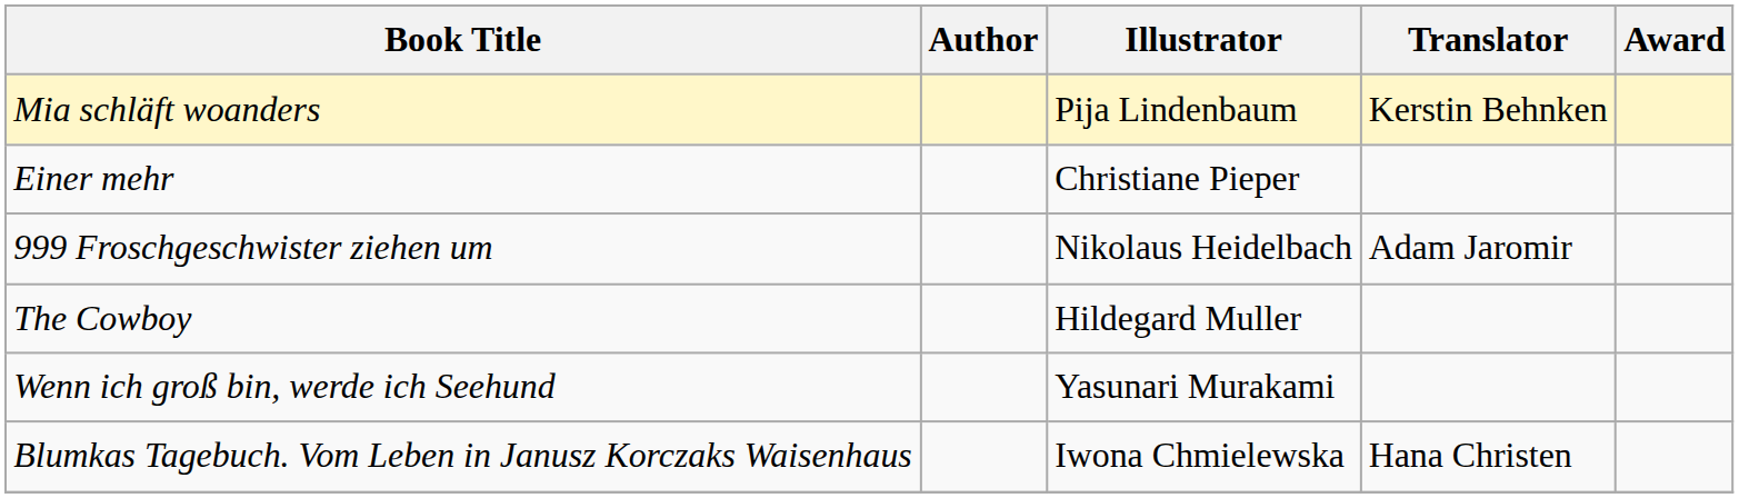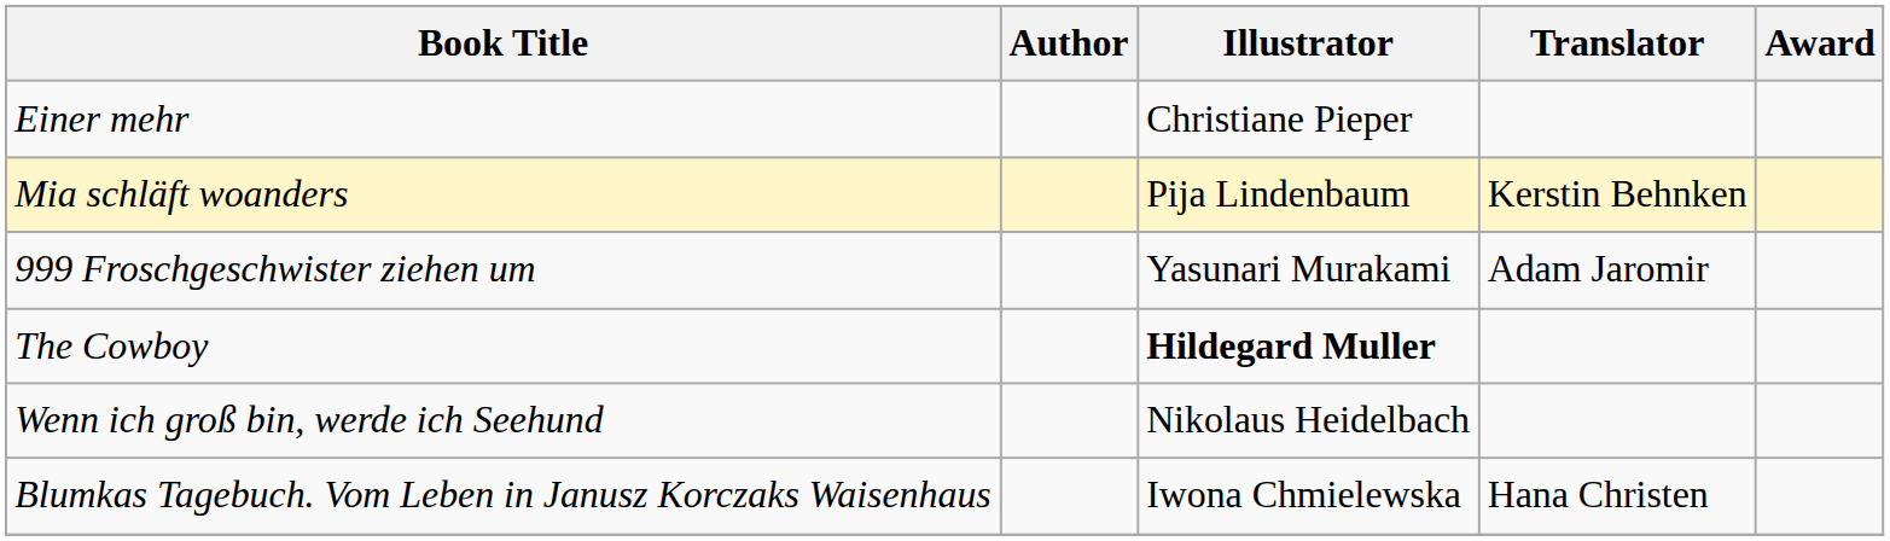 <table class="wikitable sortable mw-collapsible" style="font-size:1.00em; line-height:1.5em;">
 <tr>
 <th scope="col">Book Title</th>
 <th scope="col">Author</th>
 <th scope="col">Illustrator</th>
 <th scope="col">Translator</th>
 <th scope="col">Award</th>
+</tr>
+<tr>
+<td><em>Einer mehr</em></td>
+<td></td>
+<td>Christiane Pieper</td>
+<td></td>
+<td></td>
 </tr>
 <tr style="background:#fff7c9">
 <td><em>Mia schläft woanders</em></td>
 <td></td>
 <td>Pija Lindenbaum</td>
 <td>Kerstin Behnken</td>
 <td></td>
 </tr>
 <tr>
-<td><em>Einer mehr</em></td>
-<td></td>
-<td>Christiane Pieper</td>
-<td></td>
-<td></td>
-</tr>
-<tr>
 <td><em>999 Froschgeschwister ziehen um</em></td>
 <td></td>
-<td>Nikolaus Heidelbach</td>
+<td>Yasunari Murakami</td>
 <td>Adam Jaromir</td>
 <td></td>
 </tr>
 <tr>
 <td><em>The Cowboy</em></td>
 <td></td>
-<td>Hildegard Muller</td>
+<td><strong>Hildegard Muller</strong></td>
 <td></td>
 <td></td>
 </tr>
 <tr>
 <td><em>Wenn ich groß bin, werde ich Seehund</em></td>
 <td></td>
-<td>Yasunari Murakami</td>
+<td>Nikolaus Heidelbach</td>
 <td></td>
 <td></td>
 </tr>
 <tr>
 <td><em>Blumkas Tagebuch. Vom Leben in Janusz Korczaks Waisenhaus</em></td>
 <td></td>
 <td>Iwona Chmielewska</td>
 <td>Hana Christen</td>
 <td></td>
 </tr>
 <tr style="background:#fff7c9">
 </tr>
 </table>
